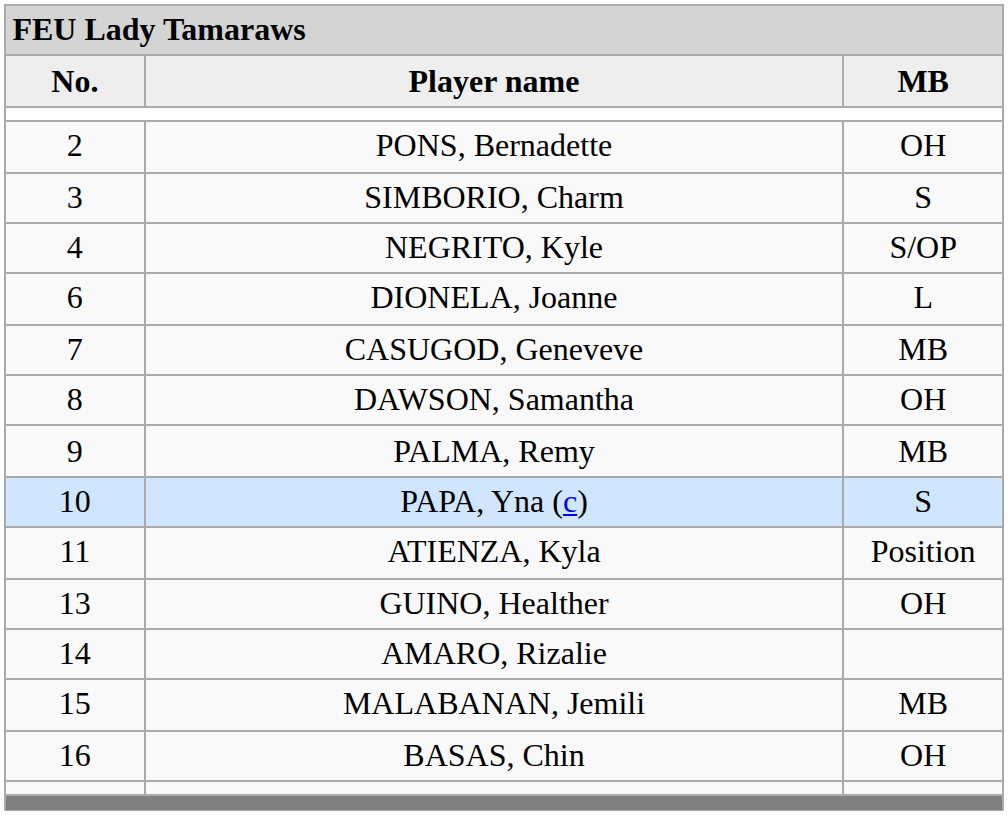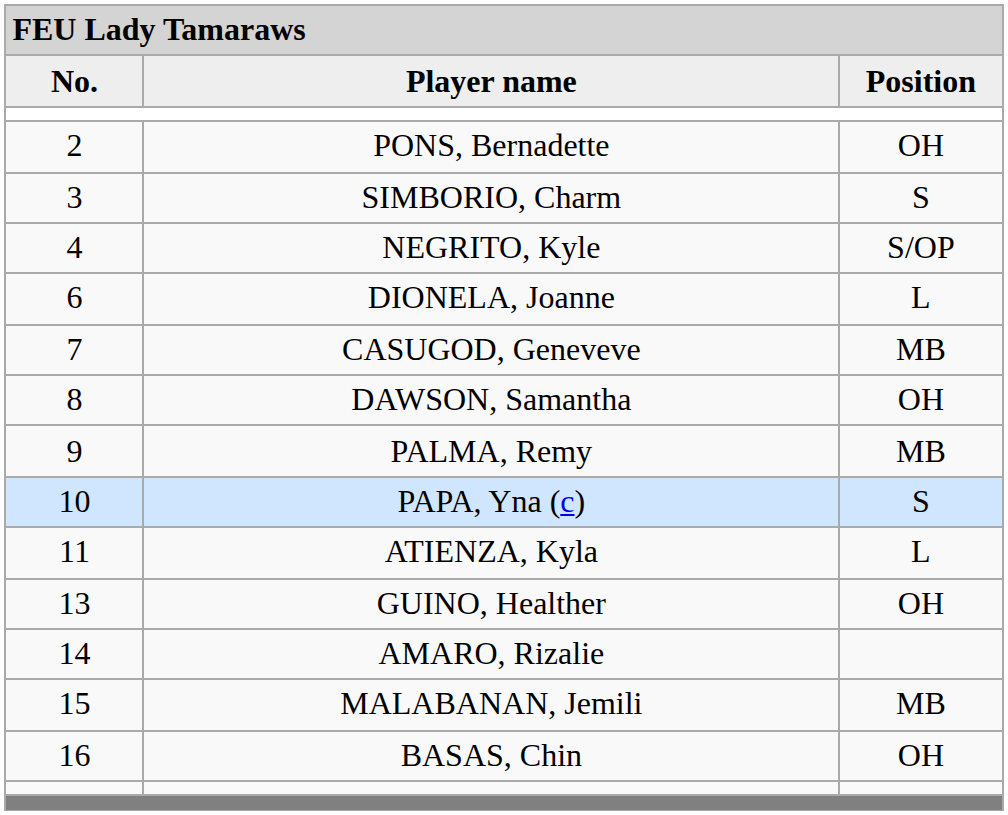 <table class='wikitable mw-collapsible mw-collapsed' style='text-align: center; width: 500px; border: none;'>
 <tr>
 <th style="background:#D4D4D4; text-align:left;" colspan=3> FEU Lady Tamaraws</th>
 </tr>
 <tr style="background:#EEEEEE; font-weight:bold;">
 <td width=10%>No.</td>
 <td width=50%>Player name</td>
-<td align=center>MB</td>
+<td width=10%>Position</td>
 </tr>
 <tr style="background:#FFFFFF;">
 <td colspan=3 align=center></td>
 </tr>
 <tr>
 <td align=center>2</td>
 <td>PONS, Bernadette</td>
 <td align=center>OH</td>
 </tr>
 <tr>
 <td align=center>3</td>
 <td>SIMBORIO, Charm</td>
 <td align=center>S</td>
 </tr>
 <tr>
 <td align=center>4</td>
 <td>NEGRITO, Kyle</td>
 <td align=center>S/OP</td>
 </tr>
 <tr>
 <td align=center>6</td>
 <td>DIONELA, Joanne</td>
 <td align=center>L</td>
 </tr>
 <tr>
 <td align=center>7</td>
 <td>CASUGOD, Geneveve</td>
 <td align=center>MB</td>
 </tr>
 <tr>
 <td align=center>8</td>
 <td>DAWSON, Samantha</td>
 <td align=center>OH</td>
 </tr>
 <tr>
 <td align=center>9</td>
 <td>PALMA, Remy</td>
 <td align=center>MB</td>
 </tr>
 <tr bgcolor=#D0E6FF>
 <td align=center>10</td>
 <td>PAPA, Yna (<a href='#'>c</a>)</td>
 <td align=center>S</td>
 </tr>
 <tr>
 <td align=center>11</td>
 <td>ATIENZA, Kyla</td>
-<td width=10%>Position</td>
+<td align=center>L</td>
 </tr>
 <tr>
 <td align=center>13</td>
 <td>GUINO, Healther</td>
 <td align=center>OH</td>
 </tr>
 <tr>
 <td align=center>14</td>
 <td>AMARO, Rizalie</td>
 <td align=center></td>
 </tr>
 <tr>
 <td align=center>15</td>
 <td>MALABANAN, Jemili</td>
 <td align=center>MB</td>
 </tr>
 <tr>
 <td align=center>16</td>
 <td>BASAS, Chin</td>
 <td align=center>OH</td>
 </tr>
 <tr>
 <td align=center></td>
 <td></td>
 <td align=center></td>
 </tr>
 <tr>
 <th style="background:gray;" colspan=3></th>
 </tr>
 <tr>
 </tr>
 </table>
